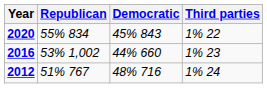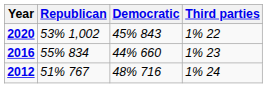 <table class="wikitable">
 <tr>
 <th>Year</th>
 <th><a href='#'>Republican</a></th>
 <th><a href='#'>Democratic</a></th>
 <th><a href='#'>Third parties</a></th>
 </tr>
 <tr>
 <td><strong><a href='#'>2020</a></strong></td>
-<td><em>55%</em> <em>834</em></td>
+<td><em>53%</em> <em>1,002</em></td>
 <td><em>45%</em> <em>843</em></td>
 <td><em>1%</em> <em>22</em></td>
 </tr>
 <tr>
 <td><strong><a href='#'>2016</a></strong></td>
-<td><em>53%</em> <em>1,002</em></td>
+<td><em>55%</em> <em>834</em></td>
 <td><em>44%</em> <em>660</em></td>
 <td><em>1%</em> <em>23</em></td>
 </tr>
 <tr>
 <td><strong><a href='#'>2012</a></strong></td>
 <td><em>51%</em> <em>767</em></td>
 <td><em>48%</em> <em>716</em></td>
 <td><em>1%</em> <em>24</em></td>
 </tr>
 </table>
